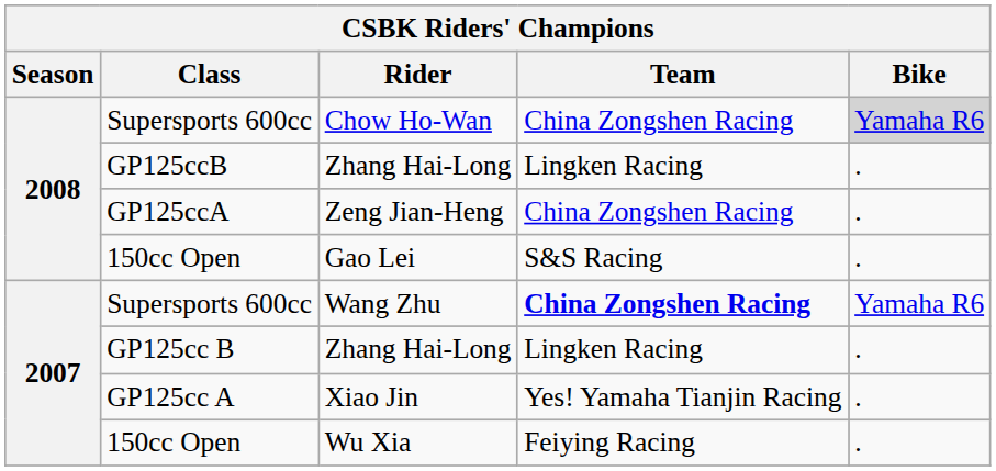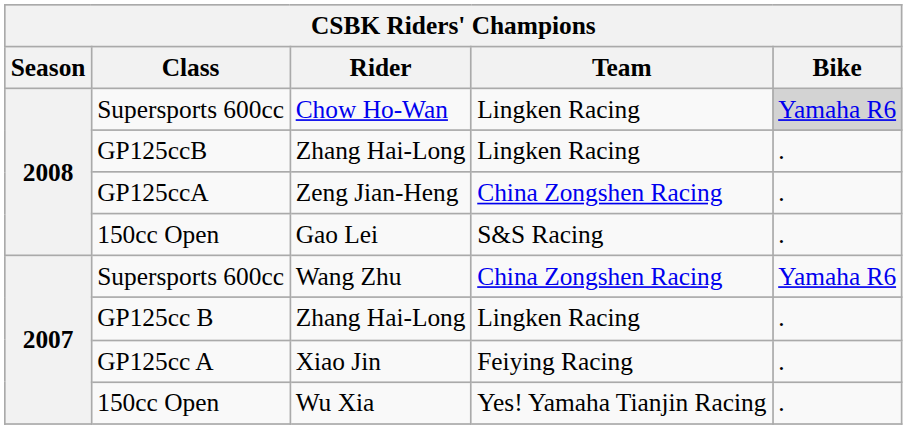 <table class="wikitable" style="font-size: 95%;">
 <tr>
 <th colspan="6" align="center">CSBK Riders' Champions</th>
 </tr>
 <tr>
 <th>Season</th>
 <th>Class</th>
 <th>Rider</th>
 <th>Team</th>
 <th>Bike</th>
 </tr>
 <tr>
 <th rowspan=4>2008</th>
 <td>Supersports 600cc</td>
 <td> <a href='#'>Chow Ho-Wan</a></td>
-<td><a href='#'>China Zongshen Racing</a></td>
+<td>Lingken Racing</td>
 <td style="background: lightgrey;"><a href='#'>Yamaha R6</a></td>
 </tr>
 <tr>
 <td>GP125ccB</td>
 <td> Zhang Hai-Long</td>
 <td>Lingken Racing</td>
 <td>.</td>
 </tr>
 <tr>
 <td>GP125ccA</td>
 <td> Zeng Jian-Heng</td>
 <td><a href='#'>China Zongshen Racing</a></td>
 <td>.</td>
 </tr>
 <tr>
 <td>150cc Open</td>
 <td> Gao Lei</td>
 <td>S&S Racing</td>
 <td>.</td>
 </tr>
 <tr>
 <th rowspan=4>2007</th>
 <td>Supersports 600cc</td>
 <td> Wang Zhu</td>
-<td><strong><a href='#'>China Zongshen Racing</a></strong></td>
+<td><a href='#'>China Zongshen Racing</a></td>
 <td><a href='#'>Yamaha R6</a></td>
 </tr>
 <tr>
 <td>GP125cc B</td>
 <td> Zhang Hai-Long</td>
 <td>Lingken Racing</td>
 <td>.</td>
 </tr>
 <tr>
 <td>GP125cc A</td>
 <td> Xiao Jin</td>
-<td>Yes! Yamaha Tianjin Racing</td>
+<td>Feiying Racing</td>
 <td>.</td>
 </tr>
 <tr>
 <td>150cc Open</td>
 <td> Wu Xia</td>
-<td>Feiying Racing</td>
+<td>Yes! Yamaha Tianjin Racing</td>
 <td>.</td>
 </tr>
 </table>
